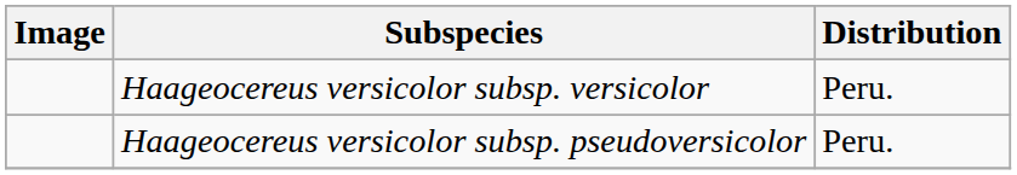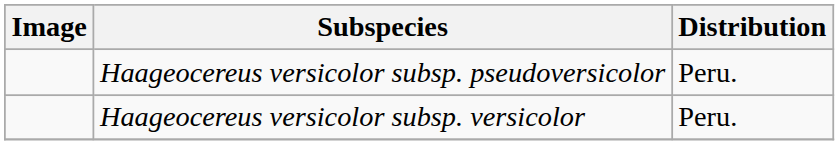 <table class="wikitable ">
 <tr>
 <th>Image</th>
 <th>Subspecies</th>
 <th>Distribution</th>
 </tr>
 <tr>
 <td></td>
-<td><em>Haageocereus versicolor subsp. versicolor </em></td>
+<td><em>Haageocereus versicolor subsp. pseudoversicolor </em> </td>
 <td>Peru.</td>
 </tr>
 <tr>
 <td></td>
-<td><em>Haageocereus versicolor subsp. pseudoversicolor </em> </td>
+<td><em>Haageocereus versicolor subsp. versicolor </em></td>
 <td>Peru.</td>
 </tr>
 <tr>
 </tr>
 </table>
